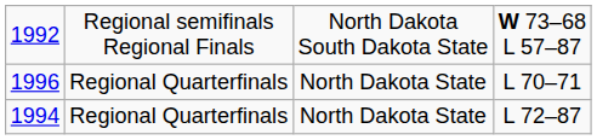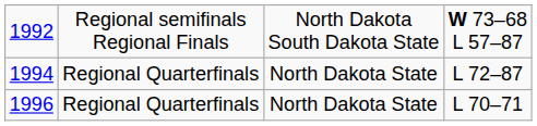 <table class="wikitable">
 <tr align="center">
 <td><a href='#'>1992</a></td>
 <td>Regional semifinals<br>Regional Finals</td>
 <td>North Dakota<br>South Dakota State</td>
 <td><strong>W</strong> 73–68<br>L 57–87</td>
 </tr>
 <tr align="center">
+<td><a href='#'>1994</a></td>
+<td>Regional Quarterfinals</td>
+<td>North Dakota State</td>
+<td>L 72–87</td>
+</tr>
+<tr align="center">
 <td><a href='#'>1996</a></td>
 <td>Regional Quarterfinals</td>
 <td>North Dakota State</td>
 <td>L 70–71</td>
 </tr>
-<tr align="center">
-<td><a href='#'>1994</a></td>
-<td>Regional Quarterfinals</td>
-<td>North Dakota State</td>
-<td>L 72–87</td>
-</tr>
 </table>
